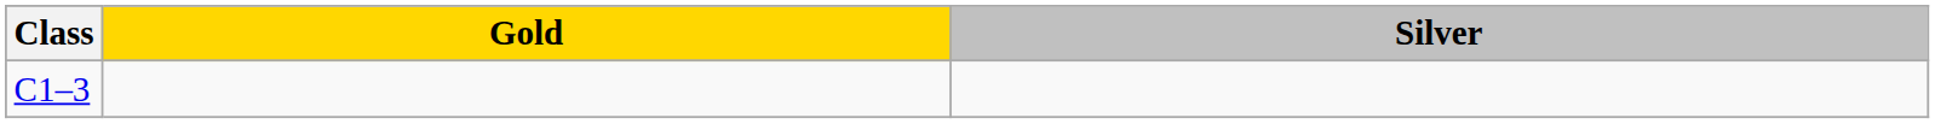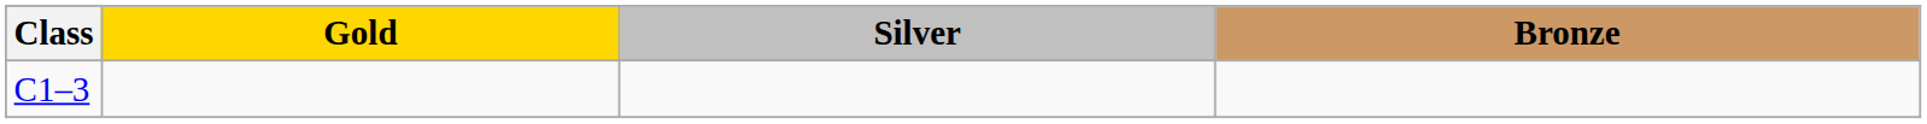 <table class=wikitable style="font-size:100%">
 <tr>
 <th rowspan="1" width="5%">Class</th>
 <th rowspan="1" style="background:gold;">Gold</th>
 <th colspan="1" style="background:silver;">Silver</th>
+<th colspan="1" style="background:#CC9966;">Bronze</th>
 </tr>
 <tr>
 <td><a href='#'>C1–3</a></td>
 <td></td>
 <td></td>
+<td></td>
 </tr>
 </table>
